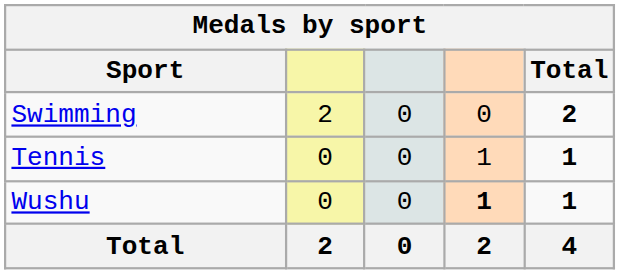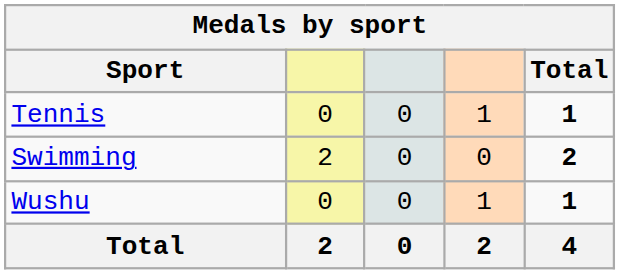 <table class="wikitable" style="font-size:90%; text-align:center;">
 <tr>
 <th colspan=5>Medals by sport</th>
 </tr>
 <tr>
 <th width=120>Sport</th>
 <th scope="col" width=30 style="background:#F7F6A8;"></th>
 <th scope="col" width=30 style="background:#DCE5E5;"></th>
 <th scope="col" width=30 style="background:#FFDAB9;"></th>
 <th width=30>Total</th>
 </tr>
 <tr>
+<td align=left><a href='#'>Tennis</a></td>
+<td style="background:#F7F6A8;">0</td>
+<td style="background:#DCE5E5;">0</td>
+<td style="background:#FFDAB9;">1</td>
+<td><strong>1</strong></td>
+</tr>
+<tr>
 <td align=left><a href='#'>Swimming</a></td>
 <td style="background:#F7F6A8;">2</td>
 <td style="background:#DCE5E5;">0</td>
 <td style="background:#FFDAB9;">0</td>
 <td><strong>2</strong></td>
 </tr>
 <tr>
-<td align=left><a href='#'>Tennis</a></td>
+<td align=left><a href='#'>Wushu</a></td>
 <td style="background:#F7F6A8;">0</td>
 <td style="background:#DCE5E5;">0</td>
 <td style="background:#FFDAB9;">1</td>
-<td><strong>1</strong></td>
-</tr>
-<tr>
-<td align=left><a href='#'>Wushu</a></td>
-<td style="background:#F7F6A8;">0</td>
-<td style="background:#DCE5E5;">0</td>
-<td style="background:#FFDAB9;"><strong>1</strong></td>
 <td><strong>1</strong></td>
 </tr>
 <tr class="sortbottom">
 <th>Total</th>
 <th>2</th>
 <th>0</th>
 <th>2</th>
 <th>4</th>
 </tr>
 </table>
